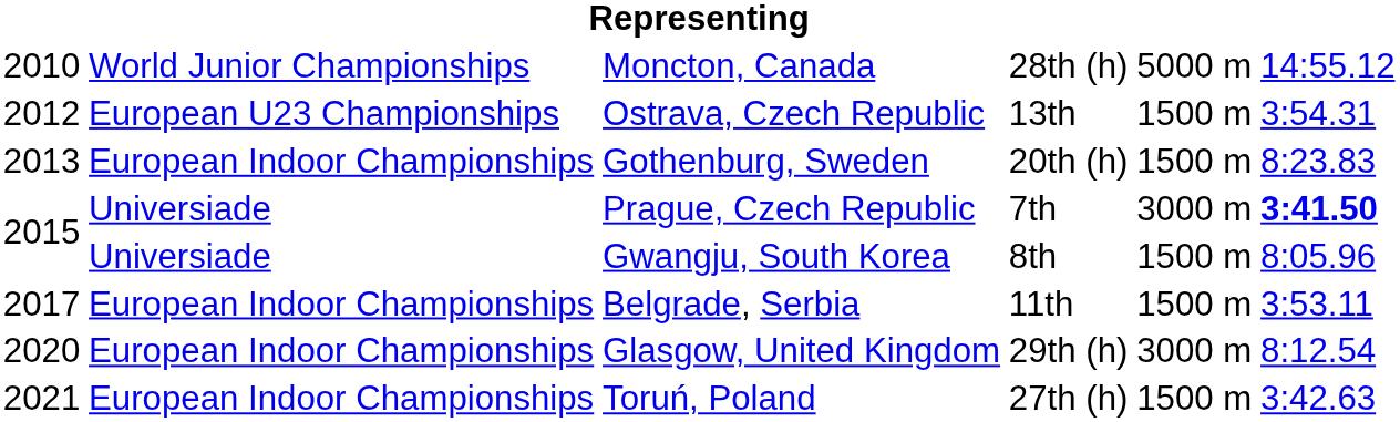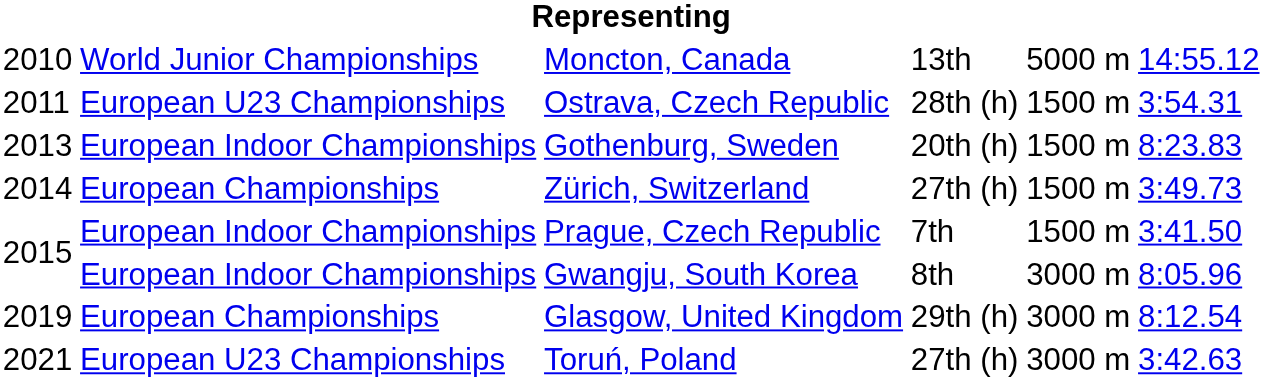 <table>
 <tr>
 <th colspan="6">Representing </th>
 </tr>
 <tr>
 <td>2010</td>
 <td><a href='#'>World Junior Championships</a></td>
 <td><a href='#'>Moncton, Canada</a></td>
-<td>28th (h)</td>
+<td>13th</td>
 <td>5000 m</td>
 <td><a href='#'>14:55.12</a></td>
 </tr>
 <tr>
-<td>2012</td>
+<td>2011</td>
 <td><a href='#'>European U23 Championships</a></td>
 <td><a href='#'>Ostrava, Czech Republic</a></td>
-<td>13th</td>
+<td>28th (h)</td>
 <td>1500 m</td>
 <td><a href='#'>3:54.31</a></td>
 </tr>
 <tr>
 <td>2013</td>
 <td><a href='#'>European Indoor Championships</a></td>
 <td><a href='#'>Gothenburg, Sweden</a></td>
 <td>20th (h)</td>
 <td>1500 m</td>
 <td><a href='#'>8:23.83</a></td>
 </tr>
 <tr>
+<td>2014</td>
+<td><a href='#'>European Championships</a></td>
+<td><a href='#'>Zürich, Switzerland</a></td>
+<td>27th (h)</td>
+<td>1500 m</td>
+<td><a href='#'>3:49.73</a></td>
+</tr>
+<tr>
 <td rowspan=2>2015</td>
-<td><a href='#'>Universiade</a></td>
+<td><a href='#'>European Indoor Championships</a></td>
 <td><a href='#'>Prague, Czech Republic</a></td>
 <td>7th</td>
-<td>3000 m</td>
-<td><strong><a href='#'>3:41.50</a></strong></td>
+<td>1500 m</td>
+<td><a href='#'>3:41.50</a></td>
 </tr>
 <tr>
-<td><a href='#'>Universiade</a></td>
+<td><a href='#'>European Indoor Championships</a></td>
 <td><a href='#'>Gwangju, South Korea</a></td>
 <td>8th</td>
-<td>1500 m</td>
+<td>3000 m</td>
 <td><a href='#'>8:05.96</a></td>
 </tr>
 <tr>
-<td>2017</td>
-<td><a href='#'>European Indoor Championships</a></td>
-<td><a href='#'>Belgrade</a>, <a href='#'>Serbia</a></td>
-<td>11th</td>
-<td>1500 m</td>
-<td><a href='#'>3:53.11</a></td>
-</tr>
-<tr>
-<td>2020</td>
-<td><a href='#'>European Indoor Championships</a></td>
+<td>2019</td>
+<td><a href='#'>European Championships</a></td>
 <td><a href='#'>Glasgow, United Kingdom</a></td>
 <td>29th (h)</td>
 <td>3000 m</td>
 <td><a href='#'>8:12.54</a></td>
 </tr>
 <tr>
 <td>2021</td>
-<td><a href='#'>European Indoor Championships</a></td>
+<td><a href='#'>European U23 Championships</a></td>
 <td><a href='#'>Toruń, Poland</a></td>
 <td>27th (h)</td>
-<td>1500 m</td>
+<td>3000 m</td>
 <td><a href='#'>3:42.63</a></td>
 </tr>
 </table>
